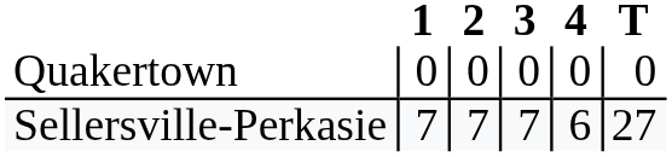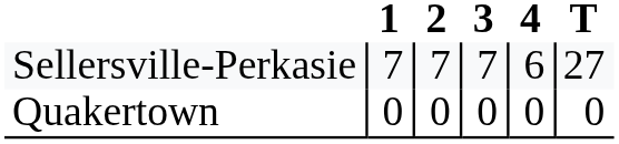 <table style="border-collapse: collapse;">
 <tr>
 <th style="text-align: left;"></th>
 <th style="text-align: center; padding: 0px 3px 0px 3px; width:12px;">1</th>
 <th style="text-align: center; padding: 0px 3px 0px 3px; width:12px;">2</th>
 <th style="text-align: center; padding: 0px 3px 0px 3px; width:12px;">3</th>
 <th style="text-align: center; padding: 0px 3px 0px 3px; width:12px;">4</th>
 <th style="text-align: center; padding: 0px 3px 0px 3px; width:12px;">T</th>
 </tr>
 <tr>
+<td style="background: #f8f9fa; text-align: left; padding: 0px 3px 0px 3px;">Sellersville-Perkasie</td>
+<td style="background: #f8f9fa; border-left: 1px solid black; text-align: right; padding: 0px 3px 0px 3px;">7</td>
+<td style="background: #f8f9fa; border-left: 1px solid black; text-align: right; padding: 0px 3px 0px 3px;">7</td>
+<td style="background: #f8f9fa; border-left: 1px solid black; text-align: right; padding: 0px 3px 0px 3px;">7</td>
+<td style="background: #f8f9fa; border-left: 1px solid black; text-align: right; padding: 0px 3px 0px 3px;">6</td>
+<td style="background: #f8f9fa; border-left: 1px solid black; text-align: right; padding: 0px 3px 0px 3px;">27</td>
+</tr>
+<tr>
 <td style="text-align: left; border-bottom: 1px solid black; padding: 0px 3px 0px 3px;">Quakertown</td>
 <td style="border-left: 1px solid black; border-bottom: 1px solid black; text-align: right; padding: 0px 3px 0px 3px;">0</td>
 <td style="border-left: 1px solid black; border-bottom: 1px solid black; text-align: right; padding: 0px 3px 0px 3px;">0</td>
 <td style="border-left: 1px solid black; border-bottom: 1px solid black; text-align: right; padding: 0px 3px 0px 3px;">0</td>
 <td style="border-left: 1px solid black; border-bottom: 1px solid black; text-align: right; padding: 0px 3px 0px 3px;">0</td>
 <td style="border-left: 1px solid black; border-bottom: 1px solid black; text-align: right; padding: 0px 3px 0px 3px;">0</td>
 </tr>
-<tr>
-<td style="background: #f8f9fa; text-align: left; padding: 0px 3px 0px 3px;">Sellersville-Perkasie</td>
-<td style="background: #f8f9fa; border-left: 1px solid black; text-align: right; padding: 0px 3px 0px 3px;">7</td>
-<td style="background: #f8f9fa; border-left: 1px solid black; text-align: right; padding: 0px 3px 0px 3px;">7</td>
-<td style="background: #f8f9fa; border-left: 1px solid black; text-align: right; padding: 0px 3px 0px 3px;">7</td>
-<td style="background: #f8f9fa; border-left: 1px solid black; text-align: right; padding: 0px 3px 0px 3px;">6</td>
-<td style="background: #f8f9fa; border-left: 1px solid black; text-align: right; padding: 0px 3px 0px 3px;">27</td>
-</tr>
 </table>
